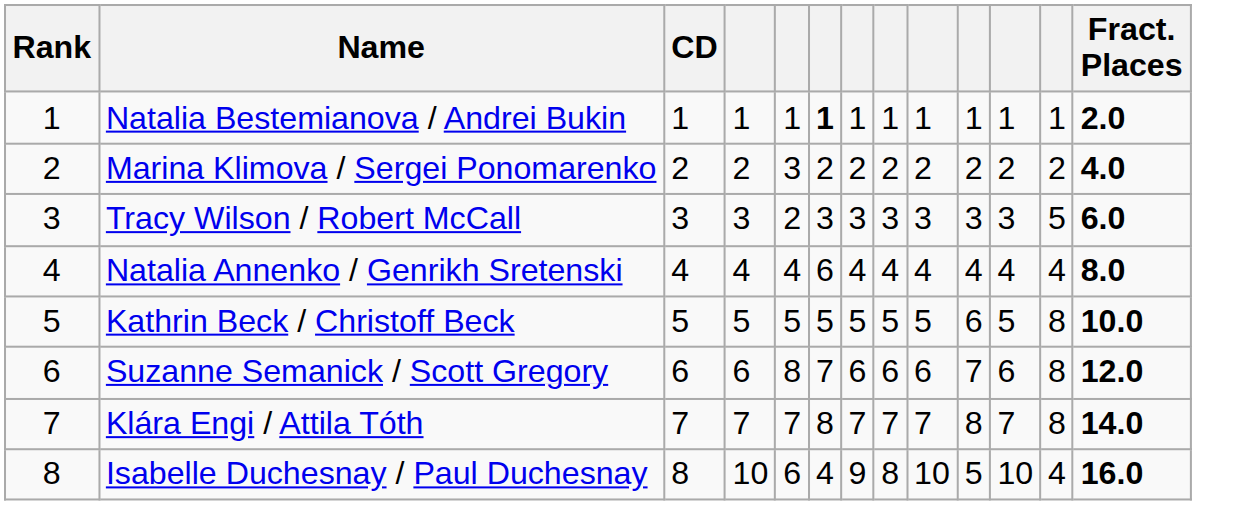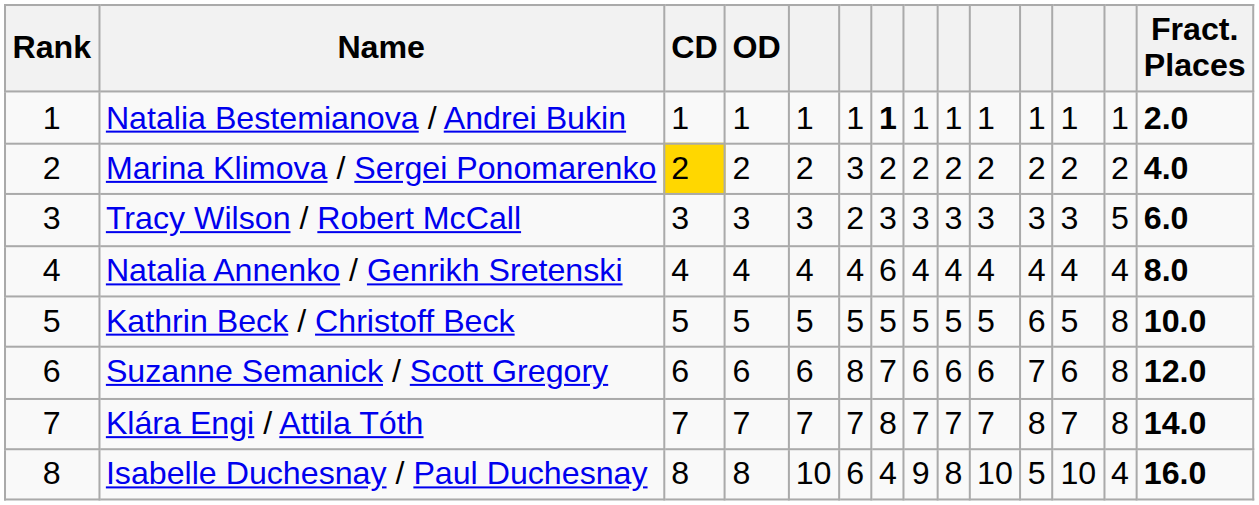 <table class="wikitable">
 <tr>
 <th>Rank</th>
 <th>Name</th>
 <th>CD</th>
+<th>OD</th>
 <th></th>
 <th></th>
 <th></th>
 <th></th>
 <th></th>
 <th></th>
 <th></th>
 <th></th>
 <th></th>
 <th>Fract. <br> Places</th>
 </tr>
 <tr>
 <td align=center>1</td>
 <td align=left> <a href='#'>Natalia Bestemianova</a> / <a href='#'>Andrei Bukin</a></td>
 <td>1</td>
 <td>1</td>
 <td>1</td>
+<td>1</td>
 <td><strong>1</strong></td>
 <td>1</td>
 <td>1</td>
 <td>1</td>
 <td>1</td>
 <td>1</td>
 <td>1</td>
 <td><strong>2.0</strong></td>
 </tr>
 <tr>
 <td align=center>2</td>
 <td align=left> <a href='#'>Marina Klimova</a> / <a href='#'>Sergei Ponomarenko</a></td>
+<td style="background: gold;">2</td>
 <td>2</td>
 <td>2</td>
 <td>3</td>
 <td>2</td>
 <td>2</td>
 <td>2</td>
 <td>2</td>
 <td>2</td>
 <td>2</td>
 <td>2</td>
 <td><strong>4.0</strong></td>
 </tr>
 <tr>
 <td align=center>3</td>
 <td align=left> <a href='#'>Tracy Wilson</a> / <a href='#'>Robert McCall</a></td>
 <td>3</td>
 <td>3</td>
+<td>3</td>
 <td>2</td>
 <td>3</td>
 <td>3</td>
 <td>3</td>
 <td>3</td>
 <td>3</td>
 <td>3</td>
 <td>5</td>
 <td><strong>6.0</strong></td>
 </tr>
 <tr>
 <td align=center>4</td>
 <td align=left> <a href='#'>Natalia Annenko</a> / <a href='#'>Genrikh Sretenski</a></td>
+<td>4</td>
 <td>4</td>
 <td>4</td>
 <td>4</td>
 <td>6</td>
 <td>4</td>
 <td>4</td>
 <td>4</td>
 <td>4</td>
 <td>4</td>
 <td>4</td>
 <td><strong>8.0</strong></td>
 </tr>
 <tr>
 <td align=center>5</td>
 <td align=left> <a href='#'>Kathrin Beck</a> / <a href='#'>Christoff Beck</a></td>
 <td>5</td>
 <td>5</td>
 <td>5</td>
 <td>5</td>
 <td>5</td>
 <td>5</td>
 <td>5</td>
+<td>5</td>
 <td>6</td>
 <td>5</td>
 <td>8</td>
 <td><strong>10.0</strong></td>
 </tr>
 <tr>
 <td align=center>6</td>
 <td align=left> <a href='#'>Suzanne Semanick</a> / <a href='#'>Scott Gregory</a></td>
+<td>6</td>
 <td>6</td>
 <td>6</td>
 <td>8</td>
 <td>7</td>
 <td>6</td>
 <td>6</td>
 <td>6</td>
 <td>7</td>
 <td>6</td>
 <td>8</td>
 <td><strong>12.0</strong></td>
 </tr>
 <tr>
 <td align=center>7</td>
 <td align=left> <a href='#'>Klára Engi</a> / <a href='#'>Attila Tóth</a></td>
 <td>7</td>
 <td>7</td>
 <td>7</td>
+<td>7</td>
 <td>8</td>
 <td>7</td>
 <td>7</td>
 <td>7</td>
 <td>8</td>
 <td>7</td>
 <td>8</td>
 <td><strong>14.0</strong></td>
 </tr>
 <tr>
 <td align=center>8</td>
 <td align=left> <a href='#'>Isabelle Duchesnay</a> / <a href='#'>Paul Duchesnay</a></td>
 <td>8</td>
+<td>8</td>
 <td>10</td>
 <td>6</td>
 <td>4</td>
 <td>9</td>
 <td>8</td>
 <td>10</td>
 <td>5</td>
 <td>10</td>
 <td>4</td>
 <td><strong>16.0</strong></td>
 </tr>
 </table>
